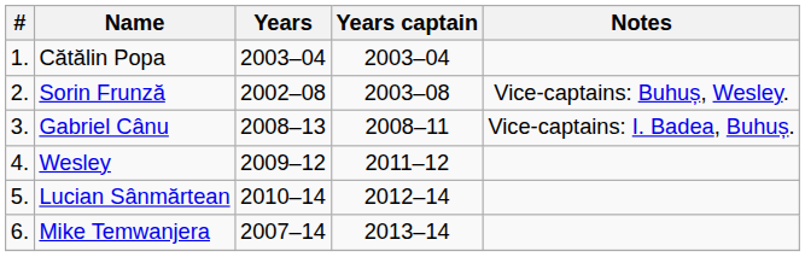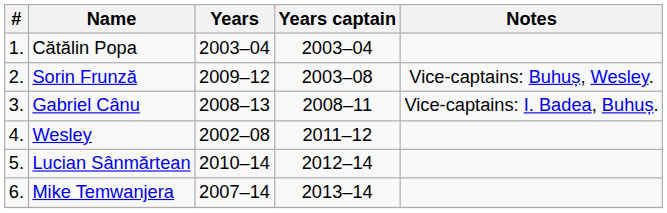 <table class="wikitable" style="text-align: center">
 <tr>
 <th>#</th>
 <th>Name</th>
 <th>Years</th>
 <th>Years captain</th>
 <th>Notes</th>
 </tr>
 <tr>
 <td>1.</td>
 <td align="left"> Cătălin Popa</td>
 <td>2003–04</td>
 <td>2003–04</td>
 <td></td>
 </tr>
 <tr>
 <td>2.</td>
 <td align="left"> <a href='#'>Sorin Frunză</a></td>
-<td>2002–08</td>
+<td>2009–12</td>
 <td>2003–08</td>
 <td>Vice-captains: <a href='#'>Buhuș</a>, <a href='#'>Wesley</a>.</td>
 </tr>
 <tr>
 <td>3.</td>
 <td align="left"> <a href='#'>Gabriel Cânu</a></td>
 <td>2008–13</td>
 <td>2008–11</td>
 <td>Vice-captains: <a href='#'>I. Badea</a>, <a href='#'>Buhuș</a>.</td>
 </tr>
 <tr>
 <td>4.</td>
 <td align="left"> <a href='#'>Wesley</a></td>
-<td>2009–12</td>
+<td>2002–08</td>
 <td>2011–12</td>
 <td></td>
 </tr>
 <tr>
 <td>5.</td>
 <td align="left"> <a href='#'>Lucian Sânmărtean</a></td>
 <td>2010–14</td>
 <td>2012–14</td>
 <td></td>
 </tr>
 <tr>
 <td>6.</td>
 <td align="left"> <a href='#'>Mike Temwanjera</a></td>
 <td>2007–14</td>
 <td>2013–14</td>
 <td></td>
 </tr>
 <tr>
 </tr>
 </table>
